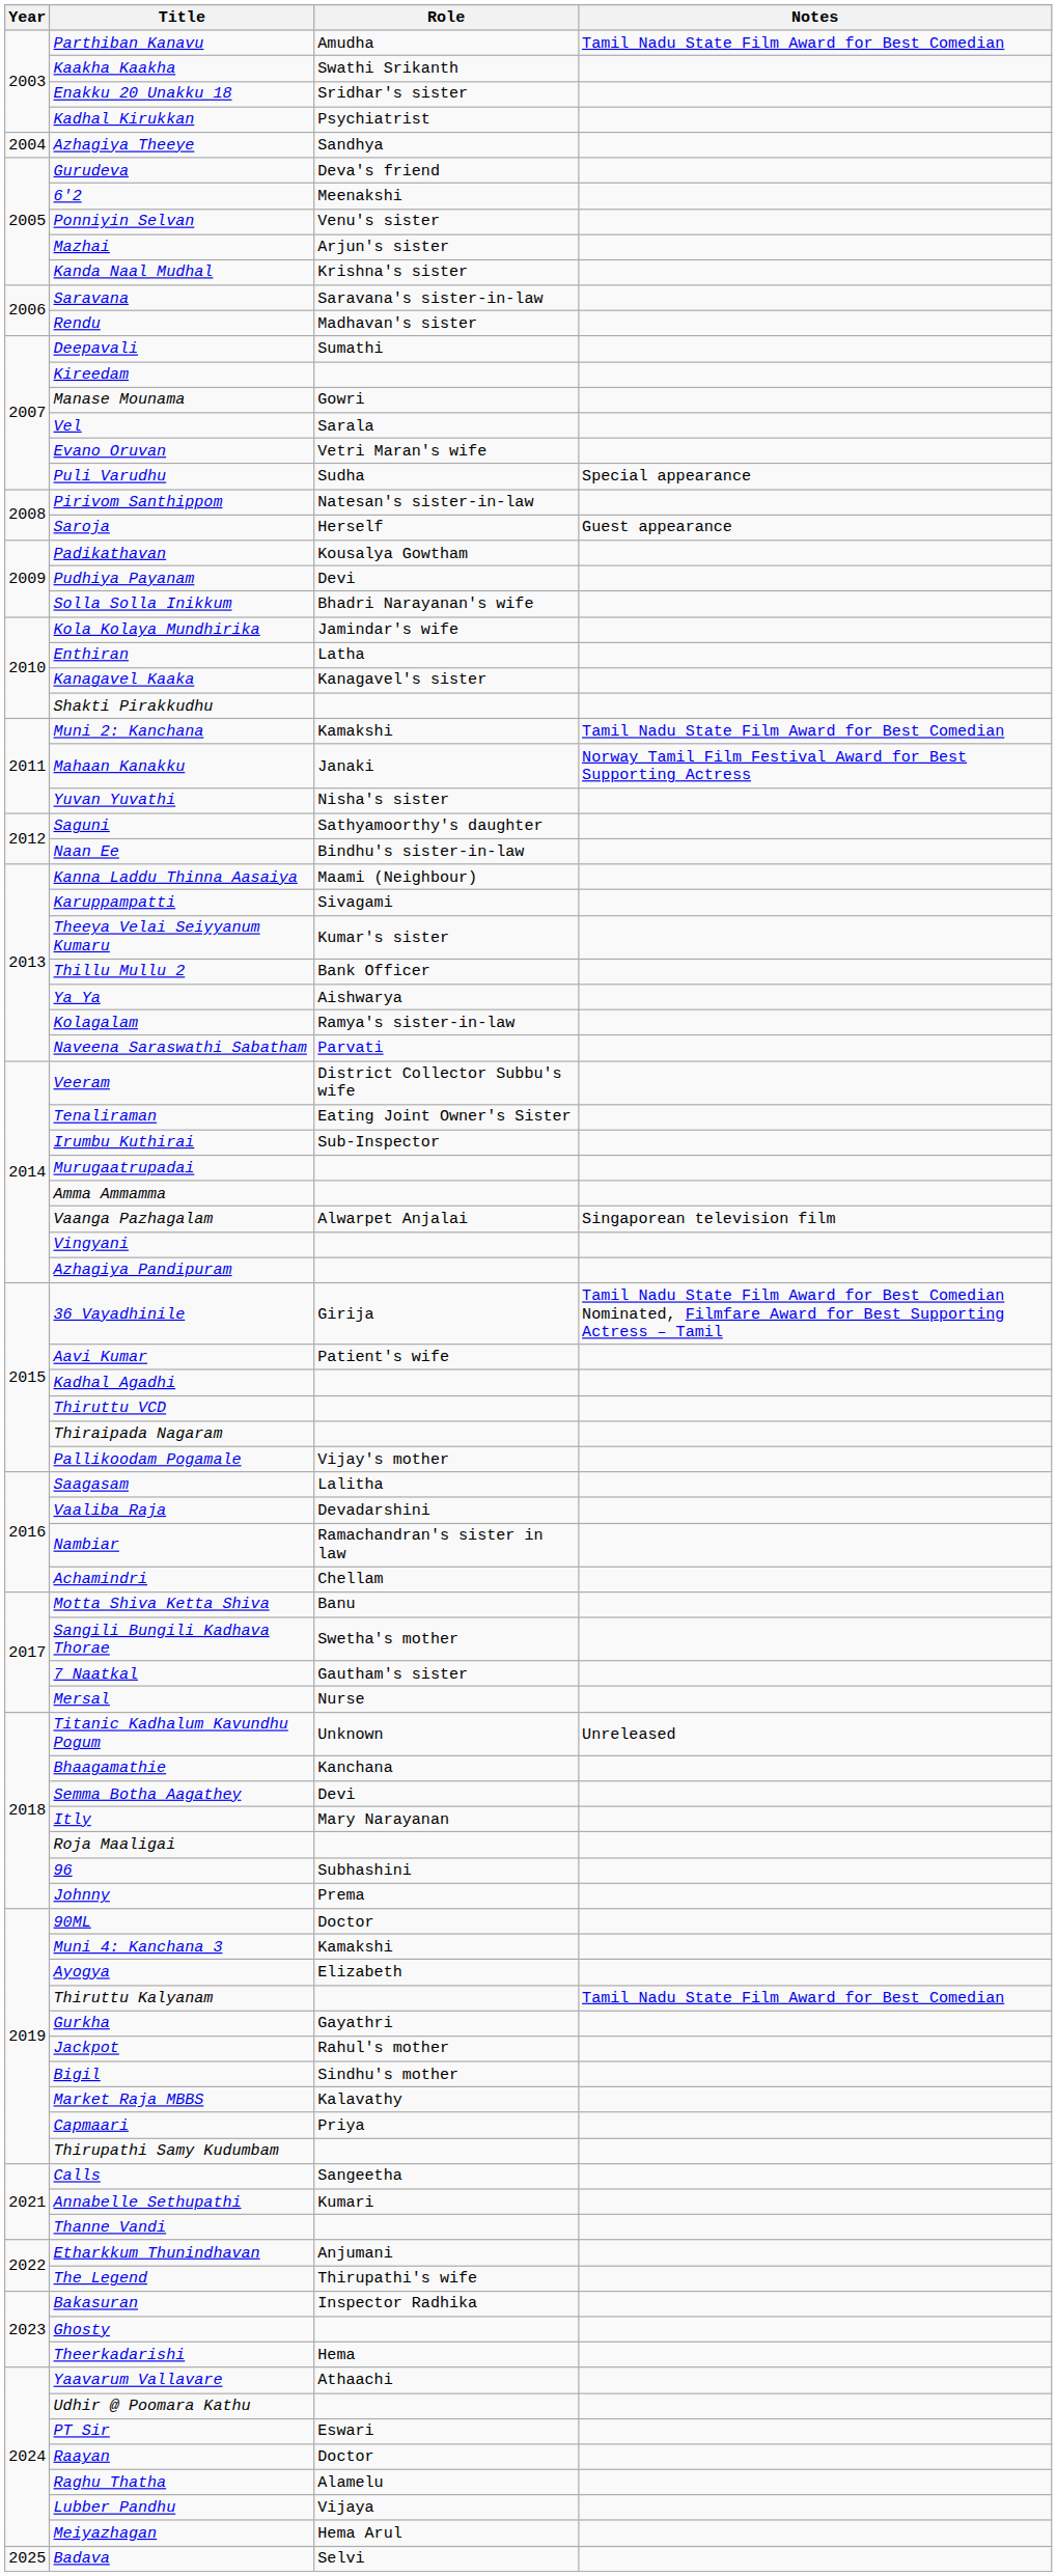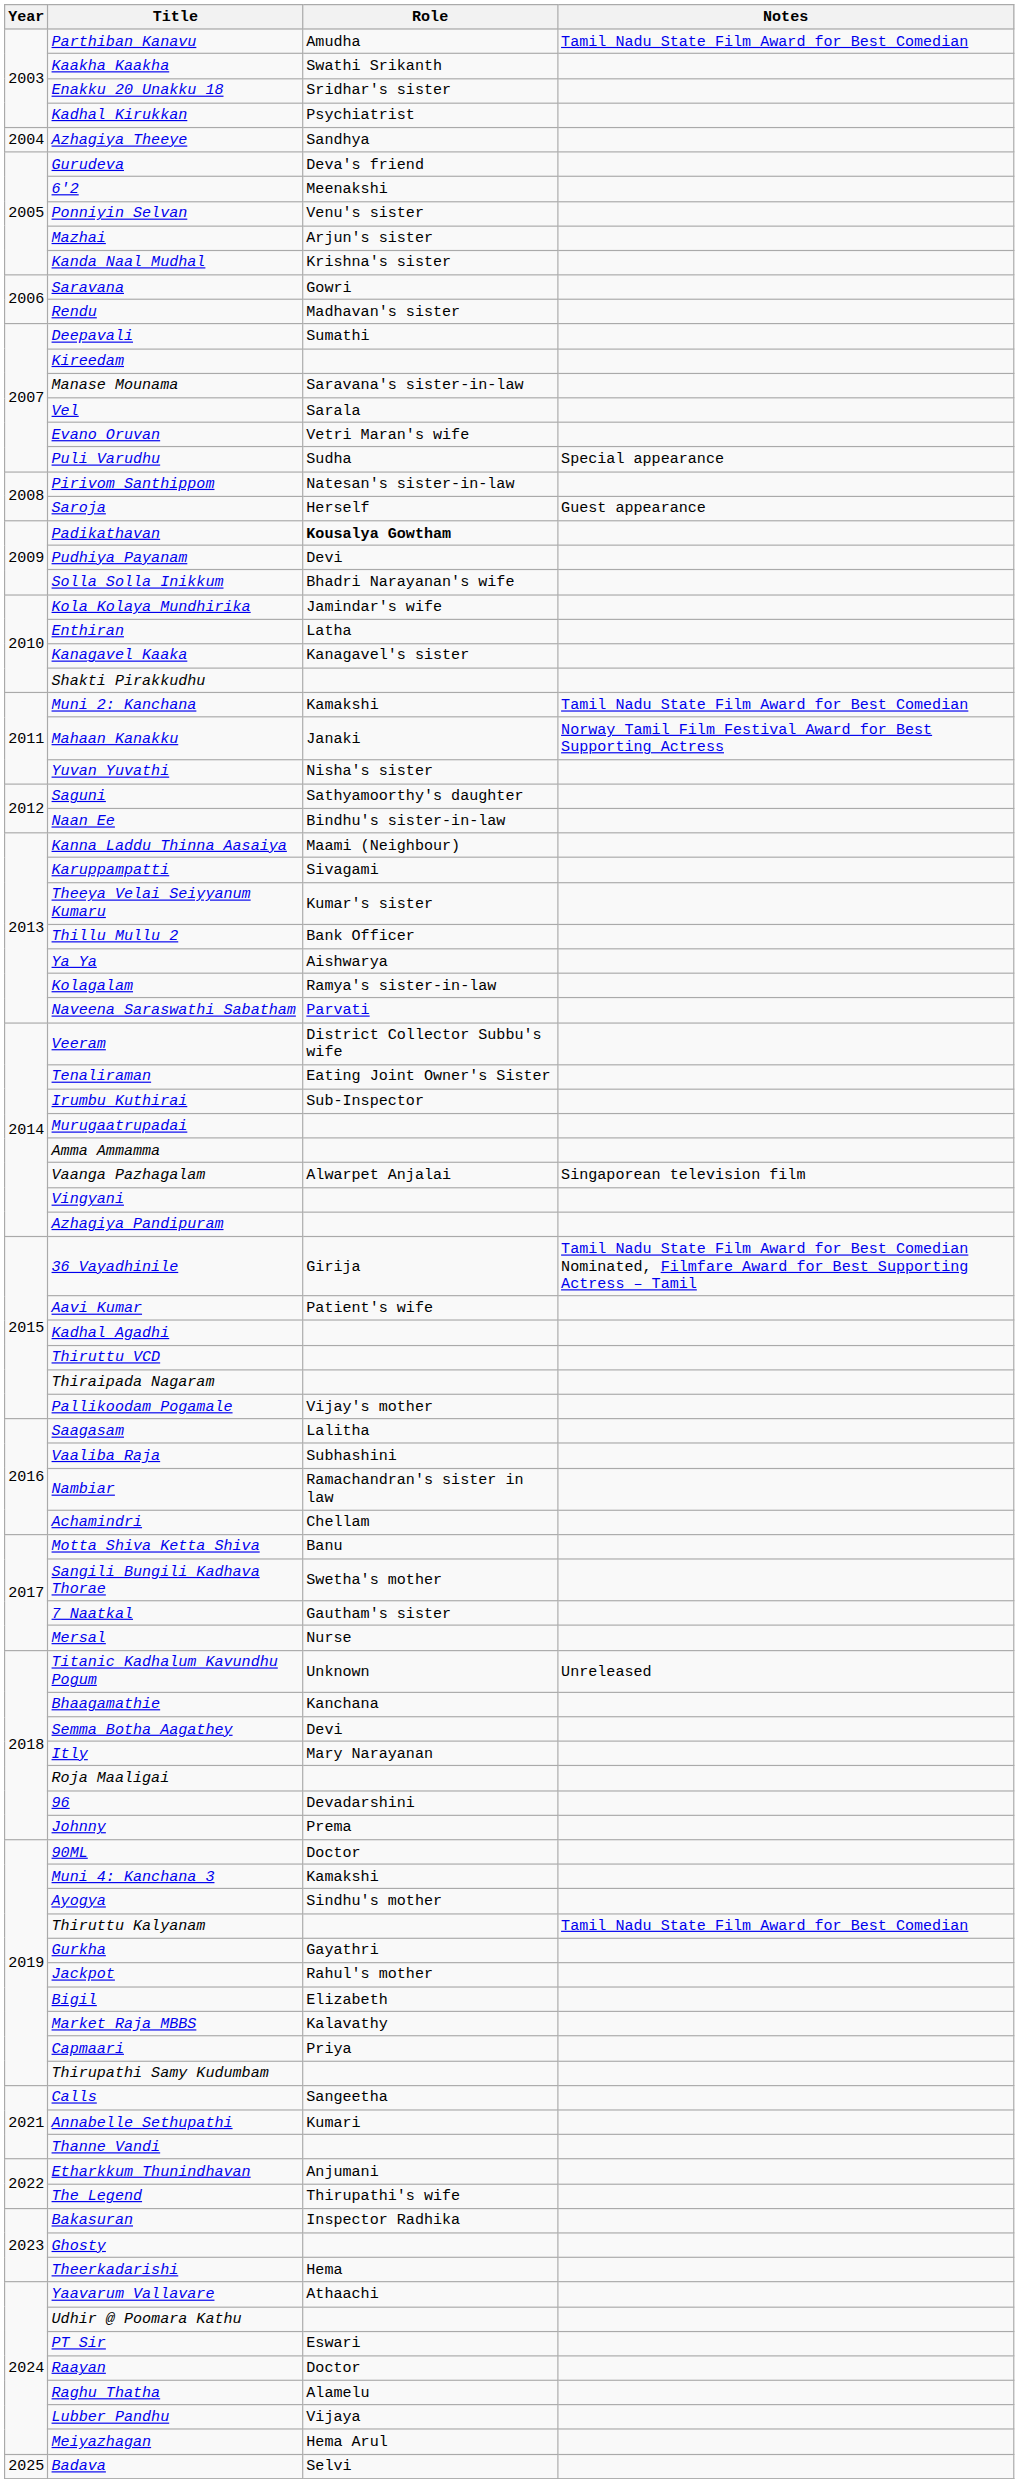 <table class="wikitable sortable">
 <tr style="background:#ccc; text-align:center;">
 <th>Year</th>
 <th>Title</th>
 <th>Role</th>
 <th class="unsortable">Notes</th>
 </tr>
 <tr>
 <td rowspan="4">2003</td>
 <td><em><a href='#'>Parthiban Kanavu</a></em></td>
 <td>Amudha</td>
 <td><a href='#'>Tamil Nadu State Film Award for Best Comedian</a></td>
 </tr>
 <tr>
 <td><em><a href='#'>Kaakha Kaakha</a></em></td>
 <td>Swathi Srikanth</td>
 <td></td>
 </tr>
 <tr>
 <td><em><a href='#'>Enakku 20 Unakku 18</a></em></td>
 <td>Sridhar's sister</td>
 <td></td>
 </tr>
 <tr>
 <td><em><a href='#'>Kadhal Kirukkan</a></em></td>
 <td>Psychiatrist</td>
 <td></td>
 </tr>
 <tr>
 <td>2004</td>
 <td><em><a href='#'>Azhagiya Theeye</a></em></td>
 <td>Sandhya</td>
 <td></td>
 </tr>
 <tr>
 <td rowspan="5">2005</td>
 <td><em><a href='#'>Gurudeva</a></em></td>
 <td>Deva's friend</td>
 <td></td>
 </tr>
 <tr>
 <td><em><a href='#'>6'2</a></em></td>
 <td>Meenakshi</td>
 <td></td>
 </tr>
 <tr>
 <td><em><a href='#'>Ponniyin Selvan</a></em></td>
 <td>Venu's sister</td>
 <td></td>
 </tr>
 <tr>
 <td><em><a href='#'>Mazhai</a></em></td>
 <td>Arjun's sister</td>
 <td></td>
 </tr>
 <tr>
 <td><em><a href='#'>Kanda Naal Mudhal</a></em></td>
 <td>Krishna's sister</td>
 <td></td>
 </tr>
 <tr>
 <td rowspan="2">2006</td>
 <td><em><a href='#'>Saravana</a></em></td>
-<td>Saravana's sister-in-law</td>
+<td>Gowri</td>
 <td></td>
 </tr>
 <tr>
 <td><em><a href='#'>Rendu</a></em></td>
 <td>Madhavan's sister</td>
 <td></td>
 </tr>
 <tr>
 <td rowspan="6">2007</td>
 <td><em><a href='#'>Deepavali</a></em></td>
 <td>Sumathi</td>
 <td></td>
 </tr>
 <tr>
 <td><em><a href='#'>Kireedam</a></em></td>
 <td></td>
 <td></td>
 </tr>
 <tr>
 <td><em>Manase Mounama</em></td>
-<td>Gowri</td>
+<td>Saravana's sister-in-law</td>
 <td></td>
 </tr>
 <tr>
 <td><em><a href='#'>Vel</a></em></td>
 <td>Sarala</td>
 <td></td>
 </tr>
 <tr>
 <td><em><a href='#'>Evano Oruvan</a></em></td>
 <td>Vetri Maran's wife</td>
 <td></td>
 </tr>
 <tr>
 <td><em><a href='#'>Puli Varudhu</a></em></td>
 <td>Sudha</td>
 <td>Special appearance</td>
 </tr>
 <tr>
 <td rowspan="2">2008</td>
 <td><em><a href='#'>Pirivom Santhippom</a></em></td>
 <td>Natesan's sister-in-law</td>
 <td></td>
 </tr>
 <tr>
 <td><em><a href='#'>Saroja</a></em></td>
 <td>Herself</td>
 <td>Guest appearance</td>
 </tr>
 <tr>
 <td rowspan="3">2009</td>
 <td><em><a href='#'>Padikathavan</a></em></td>
-<td>Kousalya Gowtham</td>
+<td><strong>Kousalya Gowtham</strong></td>
 <td></td>
 </tr>
 <tr>
 <td><em><a href='#'>Pudhiya Payanam</a></em></td>
 <td>Devi</td>
 <td></td>
 </tr>
 <tr>
 <td><em><a href='#'>Solla Solla Inikkum</a></em></td>
 <td>Bhadri Narayanan's wife</td>
 <td></td>
 </tr>
 <tr>
 <td rowspan="4">2010</td>
 <td><em><a href='#'>Kola Kolaya Mundhirika</a></em></td>
 <td>Jamindar's wife</td>
 <td></td>
 </tr>
 <tr>
 <td><em><a href='#'>Enthiran</a></em></td>
 <td>Latha</td>
 <td></td>
 </tr>
 <tr>
 <td><em><a href='#'>Kanagavel Kaaka</a></em></td>
 <td>Kanagavel's sister</td>
 <td></td>
 </tr>
 <tr>
 <td><em>Shakti Pirakkudhu</em></td>
 <td></td>
 <td></td>
 </tr>
 <tr>
 <td rowspan="3">2011</td>
 <td><em><a href='#'>Muni 2: Kanchana</a></em></td>
 <td>Kamakshi</td>
 <td><a href='#'>Tamil Nadu State Film Award for Best Comedian</a></td>
 </tr>
 <tr>
 <td><em><a href='#'>Mahaan Kanakku</a></em></td>
 <td>Janaki</td>
 <td><a href='#'>Norway Tamil Film Festival Award for Best Supporting Actress</a></td>
 </tr>
 <tr>
 <td><em><a href='#'>Yuvan Yuvathi</a></em></td>
 <td>Nisha's sister</td>
 <td></td>
 </tr>
 <tr>
 <td rowspan="2">2012</td>
 <td><em><a href='#'>Saguni</a></em></td>
 <td>Sathyamoorthy's daughter</td>
 <td></td>
 </tr>
 <tr>
 <td><em><a href='#'>Naan Ee</a></em></td>
 <td>Bindhu's sister-in-law</td>
 <td></td>
 </tr>
 <tr>
 <td rowspan="7">2013</td>
 <td><em><a href='#'>Kanna Laddu Thinna Aasaiya</a></em></td>
 <td>Maami (Neighbour)</td>
 <td></td>
 </tr>
 <tr>
 <td><em><a href='#'>Karuppampatti</a></em></td>
 <td>Sivagami</td>
 <td></td>
 </tr>
 <tr>
 <td><em><a href='#'>Theeya Velai Seiyyanum Kumaru</a></em></td>
 <td>Kumar's sister</td>
 <td></td>
 </tr>
 <tr>
 <td><em><a href='#'>Thillu Mullu 2</a></em></td>
 <td>Bank Officer</td>
 <td></td>
 </tr>
 <tr>
 <td><em><a href='#'>Ya Ya</a></em></td>
 <td>Aishwarya</td>
 <td></td>
 </tr>
 <tr>
 <td><em><a href='#'>Kolagalam</a></em></td>
 <td>Ramya's sister-in-law</td>
 <td></td>
 </tr>
 <tr>
 <td><em><a href='#'>Naveena Saraswathi Sabatham</a></em></td>
 <td><a href='#'>Parvati</a></td>
 <td></td>
 </tr>
 <tr>
 <td rowspan="8">2014</td>
 <td><em><a href='#'>Veeram</a></em></td>
 <td>District Collector Subbu's wife</td>
 <td></td>
 </tr>
 <tr>
 <td><em><a href='#'>Tenaliraman</a></em></td>
 <td>Eating Joint Owner's Sister</td>
 <td></td>
 </tr>
 <tr>
 <td><em><a href='#'>Irumbu Kuthirai</a></em></td>
 <td>Sub-Inspector</td>
 <td></td>
 </tr>
 <tr>
 <td><em><a href='#'>Murugaatrupadai</a></em></td>
 <td></td>
 <td></td>
 </tr>
 <tr>
 <td><em>Amma Ammamma</em></td>
 <td></td>
 <td></td>
 </tr>
 <tr>
 <td><em>Vaanga Pazhagalam</em></td>
 <td>Alwarpet Anjalai</td>
 <td>Singaporean television film</td>
 </tr>
 <tr>
 <td><em><a href='#'>Vingyani</a></em></td>
 <td></td>
 <td></td>
 </tr>
 <tr>
 <td><em><a href='#'>Azhagiya Pandipuram</a></em></td>
 <td></td>
 <td></td>
 </tr>
 <tr>
 <td rowspan="6">2015</td>
 <td><em><a href='#'>36 Vayadhinile</a></em></td>
 <td>Girija</td>
 <td><a href='#'>Tamil Nadu State Film Award for Best Comedian</a><br>Nominated, <a href='#'>Filmfare Award for Best Supporting Actress – Tamil</a></td>
 </tr>
 <tr>
 <td><em><a href='#'>Aavi Kumar</a></em></td>
 <td>Patient's wife</td>
 <td></td>
 </tr>
 <tr>
 <td><em><a href='#'>Kadhal Agadhi</a></em></td>
 <td></td>
 <td></td>
 </tr>
 <tr>
 <td><em><a href='#'>Thiruttu VCD</a></em></td>
 <td></td>
 <td></td>
 </tr>
 <tr>
 <td><em>Thiraipada Nagaram</em></td>
 <td></td>
 <td></td>
 </tr>
 <tr>
 <td><em><a href='#'>Pallikoodam Pogamale</a></em></td>
 <td>Vijay's mother</td>
 <td></td>
 </tr>
 <tr>
 <td rowspan="4">2016</td>
 <td><em><a href='#'>Saagasam</a></em></td>
 <td>Lalitha</td>
 <td></td>
 </tr>
 <tr>
 <td><em><a href='#'>Vaaliba Raja</a></em></td>
-<td>Devadarshini</td>
+<td>Subhashini</td>
 <td></td>
 </tr>
 <tr>
 <td><em><a href='#'>Nambiar</a></em></td>
 <td>Ramachandran's sister in law</td>
 <td></td>
 </tr>
 <tr>
 <td><em><a href='#'>Achamindri</a></em></td>
 <td>Chellam</td>
 <td></td>
 </tr>
 <tr>
 <td rowspan="4">2017</td>
 <td><em><a href='#'>Motta Shiva Ketta Shiva</a></em></td>
 <td>Banu</td>
 <td></td>
 </tr>
 <tr>
 <td><em><a href='#'>Sangili Bungili Kadhava Thorae</a></em></td>
 <td>Swetha's mother</td>
 <td></td>
 </tr>
 <tr>
 <td><em><a href='#'>7 Naatkal</a></em></td>
 <td>Gautham's sister</td>
 <td></td>
 </tr>
 <tr>
 <td><em><a href='#'>Mersal</a></em></td>
 <td>Nurse</td>
 <td></td>
 </tr>
 <tr>
 <td rowspan="7">2018</td>
 <td><em><a href='#'>Titanic Kadhalum Kavundhu Pogum</a></em></td>
 <td>Unknown</td>
 <td>Unreleased</td>
 </tr>
 <tr>
 <td><em><a href='#'>Bhaagamathie</a></em></td>
 <td>Kanchana</td>
 <td></td>
 </tr>
 <tr>
 <td><em><a href='#'>Semma Botha Aagathey</a></em></td>
 <td>Devi</td>
 <td></td>
 </tr>
 <tr>
 <td><em><a href='#'>Itly</a></em></td>
 <td>Mary Narayanan</td>
 <td></td>
 </tr>
 <tr>
 <td><em>Roja Maaligai</em></td>
 <td></td>
 <td></td>
 </tr>
 <tr>
 <td><em><a href='#'>96</a></em></td>
-<td>Subhashini</td>
+<td>Devadarshini</td>
 <td></td>
 </tr>
 <tr>
 <td><em><a href='#'>Johnny</a></em></td>
 <td>Prema</td>
 <td></td>
 </tr>
 <tr>
 <td rowspan="10">2019</td>
 <td><em><a href='#'>90ML</a></em></td>
 <td>Doctor</td>
 <td></td>
 </tr>
 <tr>
 <td><em><a href='#'>Muni 4: Kanchana 3</a></em></td>
 <td>Kamakshi</td>
 <td></td>
 </tr>
 <tr>
 <td><em><a href='#'>Ayogya</a></em></td>
-<td>Elizabeth</td>
+<td>Sindhu's mother</td>
 <td></td>
 </tr>
 <tr>
 <td><em>Thiruttu Kalyanam</em></td>
 <td></td>
 <td><a href='#'>Tamil Nadu State Film Award for Best Comedian</a></td>
 </tr>
 <tr>
 <td><em><a href='#'>Gurkha</a></em></td>
 <td>Gayathri</td>
 <td></td>
 </tr>
 <tr>
 <td><em><a href='#'>Jackpot</a></em></td>
 <td>Rahul's mother</td>
 <td></td>
 </tr>
 <tr>
 <td><em><a href='#'>Bigil</a></em></td>
-<td>Sindhu's mother</td>
+<td>Elizabeth</td>
 <td></td>
 </tr>
 <tr>
 <td><em><a href='#'>Market Raja MBBS</a></em></td>
 <td>Kalavathy</td>
 <td></td>
 </tr>
 <tr>
 <td><em><a href='#'>Capmaari</a></em></td>
 <td>Priya</td>
 <td></td>
 </tr>
 <tr>
 <td><em>Thirupathi Samy Kudumbam</em></td>
 <td></td>
 <td></td>
 </tr>
 <tr>
 <td rowspan="3">2021</td>
 <td><em><a href='#'>Calls</a></em></td>
 <td>Sangeetha</td>
 <td></td>
 </tr>
 <tr>
 <td><em><a href='#'>Annabelle Sethupathi</a></em></td>
 <td>Kumari</td>
 <td></td>
 </tr>
 <tr>
 <td><em><a href='#'>Thanne Vandi</a></em></td>
 <td></td>
 <td></td>
 </tr>
 <tr>
 <td rowspan="2">2022</td>
 <td><em><a href='#'>Etharkkum Thunindhavan</a></em></td>
 <td>Anjumani</td>
 <td></td>
 </tr>
 <tr>
 <td><em><a href='#'>The Legend</a></em></td>
 <td>Thirupathi's wife</td>
 <td></td>
 </tr>
 <tr>
 <td rowspan="3">2023</td>
 <td><em><a href='#'>Bakasuran</a></em></td>
 <td>Inspector Radhika</td>
 <td></td>
 </tr>
 <tr>
 <td><em><a href='#'>Ghosty</a></em></td>
 <td></td>
 <td></td>
 </tr>
 <tr>
 <td><em><a href='#'>Theerkadarishi</a></em></td>
 <td>Hema</td>
 <td></td>
 </tr>
 <tr>
 <td rowspan="7">2024</td>
 <td><em><a href='#'>Yaavarum Vallavare</a></em></td>
 <td>Athaachi</td>
 <td></td>
 </tr>
 <tr>
 <td><em>Udhir @ Poomara Kathu</em></td>
 <td></td>
 <td></td>
 </tr>
 <tr>
 <td><em><a href='#'>PT Sir</a></em></td>
 <td>Eswari</td>
 <td></td>
 </tr>
 <tr>
 <td><em><a href='#'>Raayan</a></em></td>
 <td>Doctor</td>
 <td></td>
 </tr>
 <tr>
 <td><em><a href='#'>Raghu Thatha</a></em></td>
 <td>Alamelu</td>
 <td></td>
 </tr>
 <tr>
 <td><em><a href='#'>Lubber Pandhu</a></em></td>
 <td>Vijaya</td>
 <td></td>
 </tr>
 <tr>
 <td><em><a href='#'>Meiyazhagan</a></em></td>
 <td>Hema Arul</td>
 <td></td>
 </tr>
 <tr>
 <td>2025</td>
 <td><em><a href='#'>Badava</a></em></td>
 <td>Selvi</td>
 <td></td>
 </tr>
 <tr>
 </tr>
 </table>
